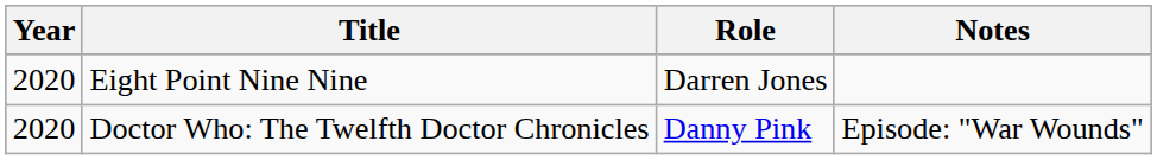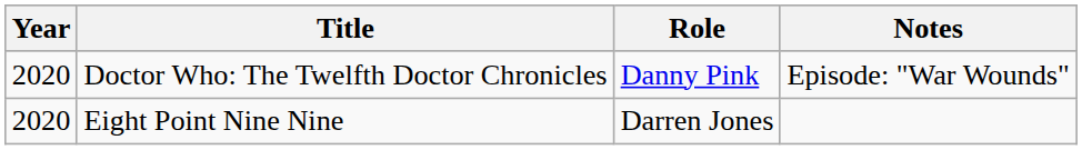 <table class="wikitable">
 <tr>
 <th>Year</th>
 <th>Title</th>
 <th>Role</th>
 <th>Notes</th>
 </tr>
 <tr>
 <td>2020</td>
+<td>Doctor Who: The Twelfth Doctor Chronicles</td>
+<td><a href='#'>Danny Pink</a></td>
+<td>Episode: "War Wounds"</td>
+</tr>
+<tr>
+<td>2020</td>
 <td>Eight Point Nine Nine</td>
 <td>Darren Jones</td>
 <td></td>
 </tr>
-<tr>
-<td>2020</td>
-<td>Doctor Who: The Twelfth Doctor Chronicles</td>
-<td><a href='#'>Danny Pink</a></td>
-<td>Episode: "War Wounds"</td>
-</tr>
 </table>
